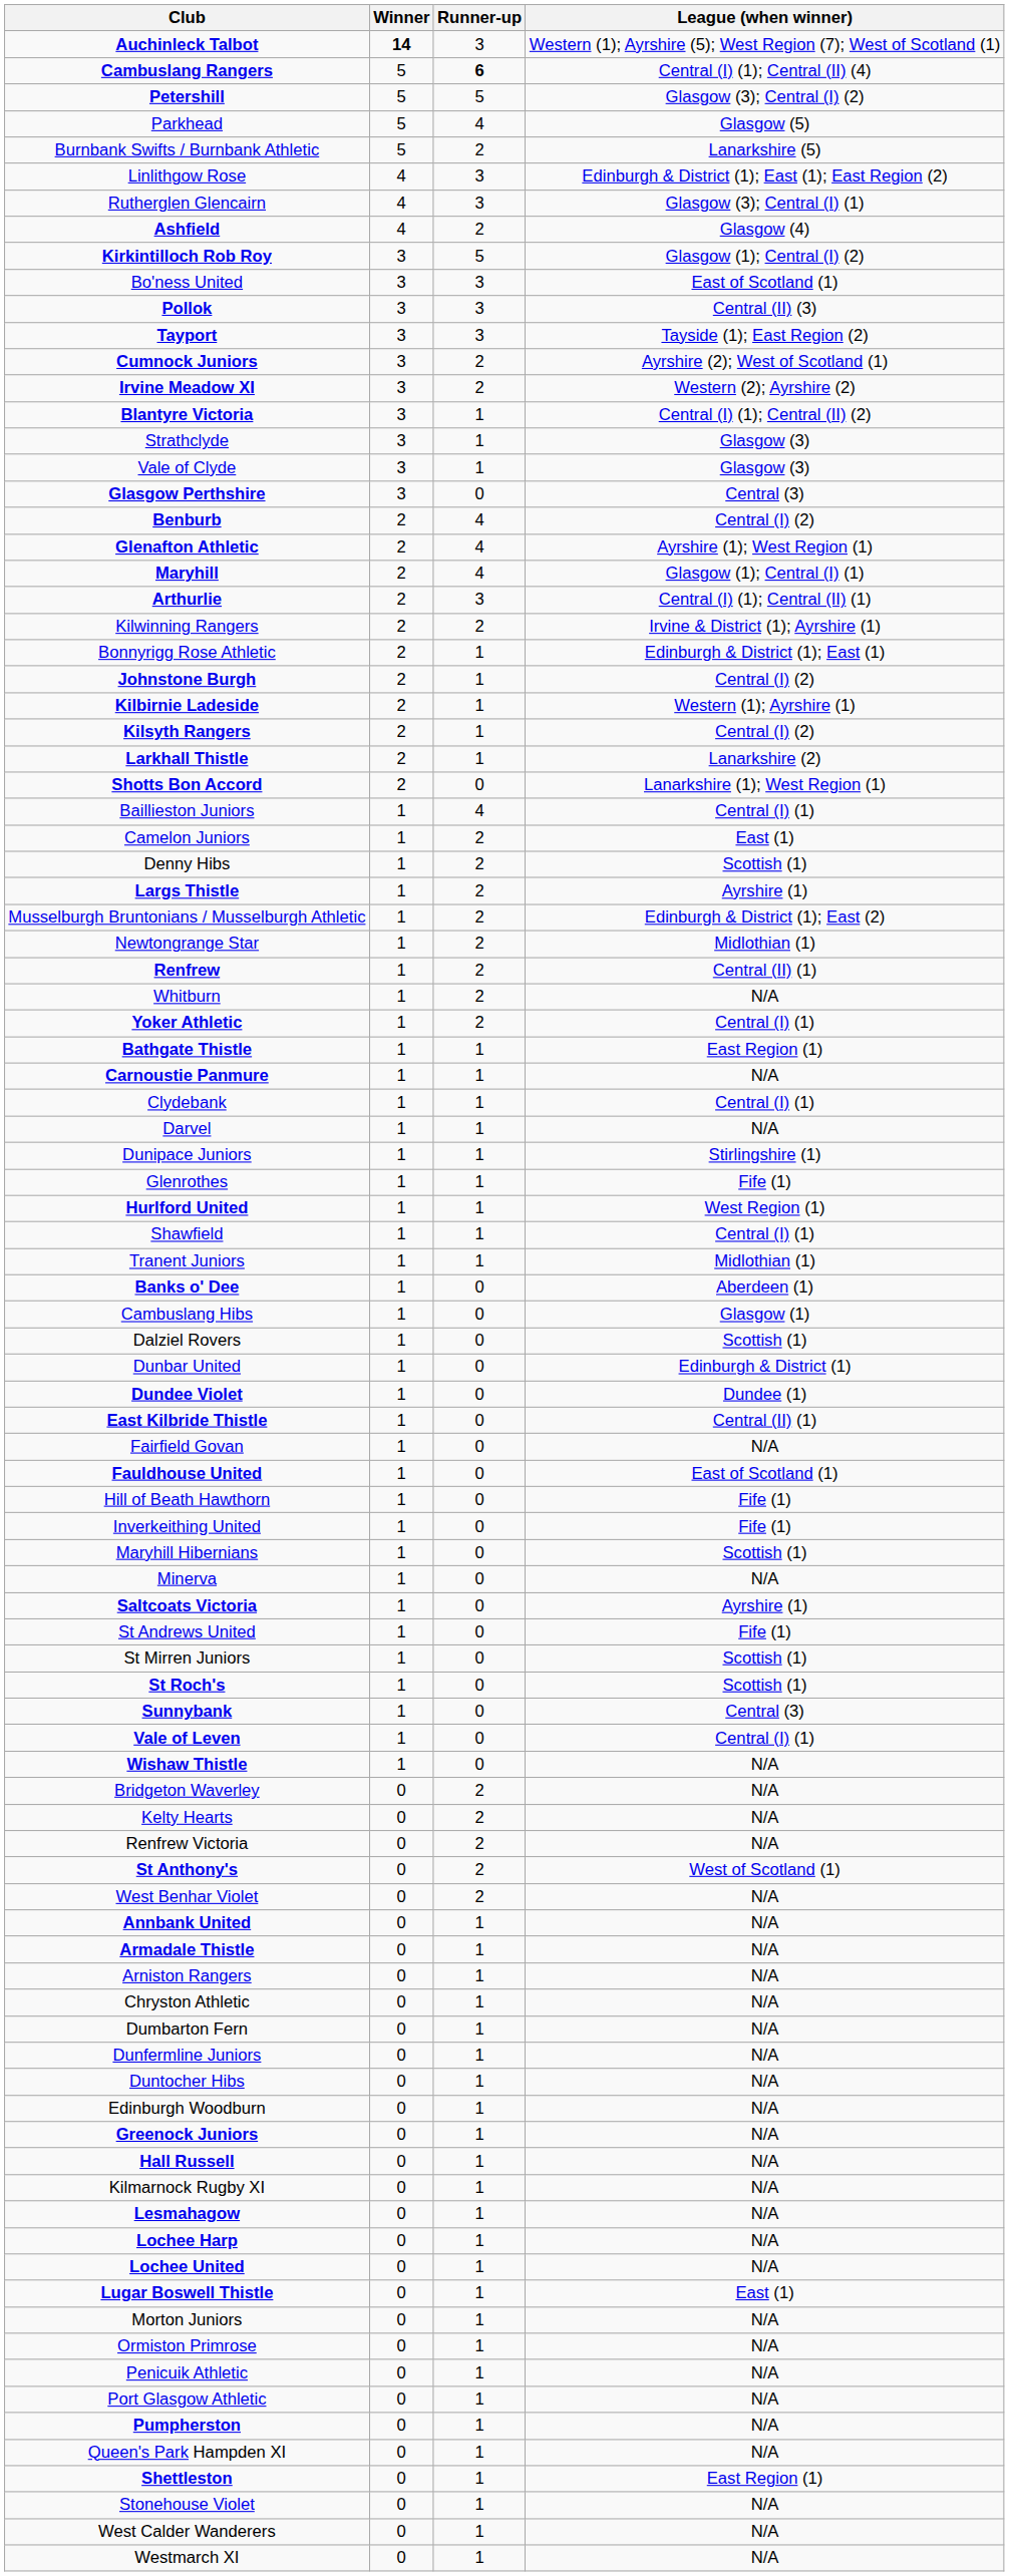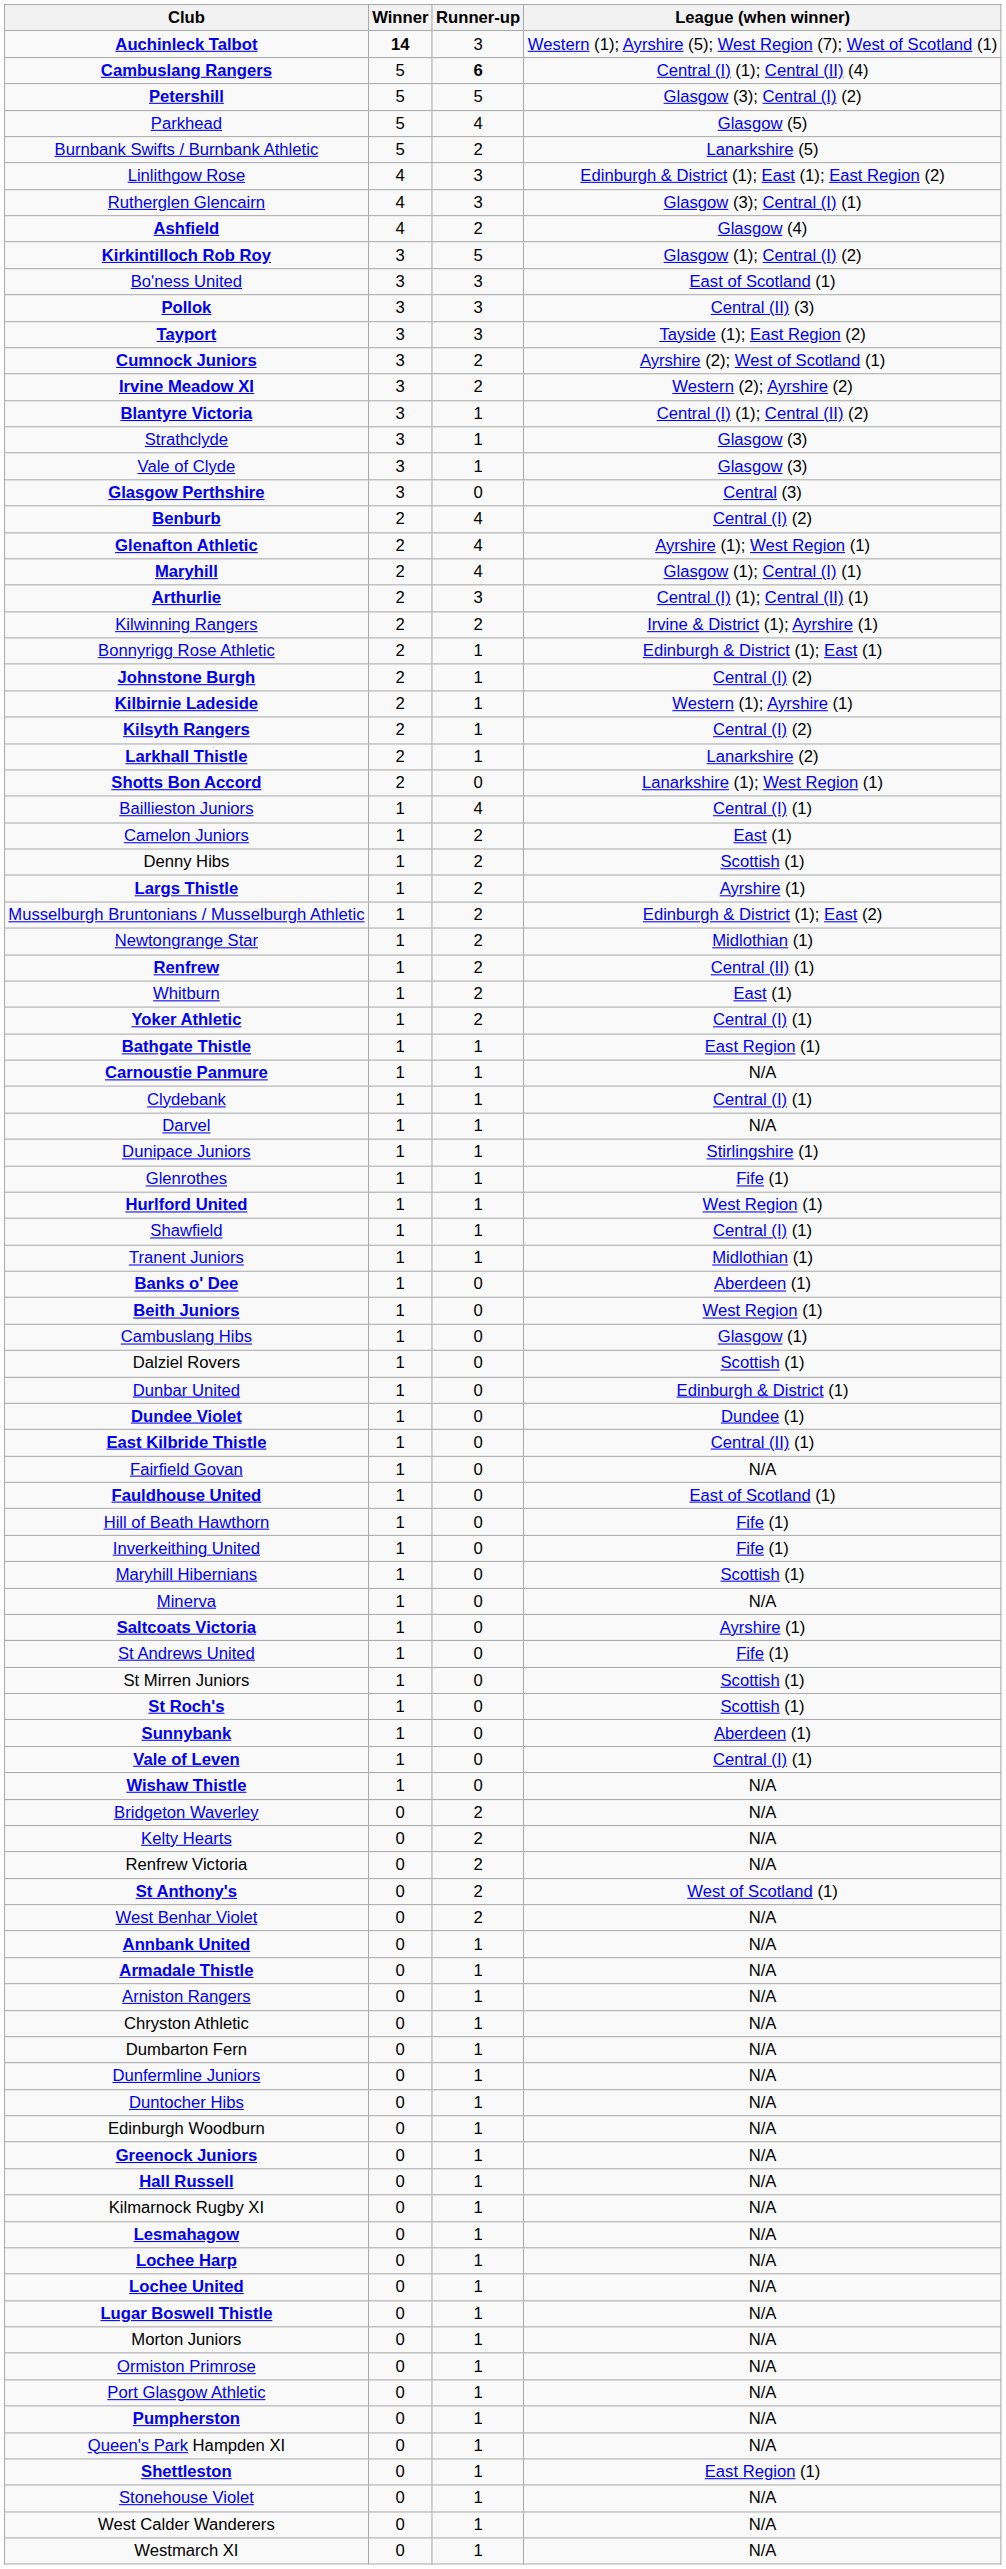 <table class="wikitable sortable" style="text-align: center;">
 <tr>
 <th>Club</th>
 <th>Winner</th>
 <th>Runner-up</th>
 <th>League (when winner)</th>
 </tr>
 <tr>
 <td><a href='#'><strong>Auchinleck Talbot</strong></a></td>
 <td><strong>14</strong></td>
 <td>3</td>
 <td><a href='#'>Western</a> (1); <a href='#'>Ayrshire</a> (5); <a href='#'>West Region</a> (7); <a href='#'>West of Scotland</a> (1)</td>
 </tr>
 <tr>
 <td><a href='#'><strong>Cambuslang Rangers</strong></a></td>
 <td>5</td>
 <td><strong>6</strong></td>
 <td><a href='#'>Central (I)</a> (1); <a href='#'>Central (II)</a> (4)</td>
 </tr>
 <tr>
 <td><a href='#'><strong>Petershill</strong></a></td>
 <td>5</td>
 <td>5</td>
 <td><a href='#'>Glasgow</a> (3); <a href='#'>Central (I)</a> (2)</td>
 </tr>
 <tr>
 <td><a href='#'>Parkhead</a></td>
 <td>5</td>
 <td>4</td>
 <td><a href='#'>Glasgow</a> (5)</td>
 </tr>
 <tr>
 <td><a href='#'>Burnbank Swifts / Burnbank Athletic</a></td>
 <td>5</td>
 <td>2</td>
 <td><a href='#'>Lanarkshire</a> (5)</td>
 </tr>
 <tr>
 <td><a href='#'>Linlithgow Rose</a></td>
 <td>4</td>
 <td>3</td>
 <td><a href='#'>Edinburgh & District</a> (1); <a href='#'>East</a> (1); <a href='#'>East Region</a> (2)</td>
 </tr>
 <tr>
 <td><a href='#'>Rutherglen Glencairn</a></td>
 <td>4</td>
 <td>3</td>
 <td><a href='#'>Glasgow</a> (3); <a href='#'>Central (I)</a> (1)</td>
 </tr>
 <tr>
 <td><a href='#'><strong>Ashfield</strong></a></td>
 <td>4</td>
 <td>2</td>
 <td><a href='#'>Glasgow</a> (4)</td>
 </tr>
 <tr>
 <td><a href='#'><strong>Kirkintilloch Rob Roy</strong></a></td>
 <td>3</td>
 <td>5</td>
 <td><a href='#'>Glasgow</a> (1); <a href='#'>Central (I)</a> (2)</td>
 </tr>
 <tr>
 <td><a href='#'>Bo'ness United</a></td>
 <td>3</td>
 <td>3</td>
 <td><a href='#'>East of Scotland</a> (1)</td>
 </tr>
 <tr>
 <td><a href='#'><strong>Pollok</strong></a></td>
 <td>3</td>
 <td>3</td>
 <td><a href='#'>Central (II)</a> (3)</td>
 </tr>
 <tr>
 <td><a href='#'><strong>Tayport</strong></a></td>
 <td>3</td>
 <td>3</td>
 <td><a href='#'>Tayside</a> (1); <a href='#'>East Region</a> (2)</td>
 </tr>
 <tr>
 <td><a href='#'><strong>Cumnock Juniors</strong></a></td>
 <td>3</td>
 <td>2</td>
 <td><a href='#'>Ayrshire</a> (2); <a href='#'>West of Scotland</a> (1)</td>
 </tr>
 <tr>
 <td><a href='#'><strong>Irvine Meadow XI</strong></a></td>
 <td>3</td>
 <td>2</td>
 <td><a href='#'>Western</a> (2); <a href='#'>Ayrshire</a> (2)</td>
 </tr>
 <tr>
 <td><a href='#'><strong>Blantyre Victoria</strong></a></td>
 <td>3</td>
 <td>1</td>
 <td><a href='#'>Central (I)</a> (1); <a href='#'>Central (II)</a> (2)</td>
 </tr>
 <tr>
 <td><a href='#'>Strathclyde</a></td>
 <td>3</td>
 <td>1</td>
 <td><a href='#'>Glasgow</a> (3)</td>
 </tr>
 <tr>
 <td><a href='#'>Vale of Clyde</a></td>
 <td>3</td>
 <td>1</td>
 <td><a href='#'>Glasgow</a> (3)</td>
 </tr>
 <tr>
 <td><a href='#'><strong>Glasgow Perthshire</strong></a></td>
 <td>3</td>
 <td>0</td>
 <td><a href='#'>Central</a> (3)</td>
 </tr>
 <tr>
 <td><a href='#'><strong>Benburb</strong></a></td>
 <td>2</td>
 <td>4</td>
 <td><a href='#'>Central (I)</a> (2)</td>
 </tr>
 <tr>
 <td><a href='#'><strong>Glenafton Athletic</strong></a></td>
 <td>2</td>
 <td>4</td>
 <td><a href='#'>Ayrshire</a> (1); <a href='#'>West Region</a> (1)</td>
 </tr>
 <tr>
 <td><a href='#'><strong>Maryhill</strong></a></td>
 <td>2</td>
 <td>4</td>
 <td><a href='#'>Glasgow</a> (1); <a href='#'>Central (I)</a> (1)</td>
 </tr>
 <tr>
 <td><a href='#'><strong>Arthurlie</strong></a></td>
 <td>2</td>
 <td>3</td>
 <td><a href='#'>Central (I)</a> (1); <a href='#'>Central (II)</a> (1)</td>
 </tr>
 <tr>
 <td><a href='#'>Kilwinning Rangers</a></td>
 <td>2</td>
 <td>2</td>
 <td><a href='#'>Irvine & District</a> (1); <a href='#'>Ayrshire</a> (1)</td>
 </tr>
 <tr>
 <td><a href='#'>Bonnyrigg Rose Athletic</a></td>
 <td>2</td>
 <td>1</td>
 <td><a href='#'>Edinburgh & District</a> (1); <a href='#'>East</a> (1)</td>
 </tr>
 <tr>
 <td><a href='#'><strong>Johnstone Burgh</strong></a></td>
 <td>2</td>
 <td>1</td>
 <td><a href='#'>Central (I)</a> (2)</td>
 </tr>
 <tr>
 <td><a href='#'><strong>Kilbirnie Ladeside</strong></a></td>
 <td>2</td>
 <td>1</td>
 <td><a href='#'>Western</a> (1); <a href='#'>Ayrshire</a> (1)</td>
 </tr>
 <tr>
 <td><a href='#'><strong>Kilsyth Rangers</strong></a></td>
 <td>2</td>
 <td>1</td>
 <td><a href='#'>Central (I)</a> (2)</td>
 </tr>
 <tr>
 <td><a href='#'><strong>Larkhall Thistle</strong></a></td>
 <td>2</td>
 <td>1</td>
 <td><a href='#'>Lanarkshire</a> (2)</td>
 </tr>
 <tr>
 <td><a href='#'><strong>Shotts Bon Accord</strong></a></td>
 <td>2</td>
 <td>0</td>
 <td><a href='#'>Lanarkshire</a> (1); <a href='#'>West Region</a> (1)</td>
 </tr>
 <tr>
 <td><a href='#'>Baillieston Juniors</a></td>
 <td>1</td>
 <td>4</td>
 <td><a href='#'>Central (I)</a> (1)</td>
 </tr>
 <tr>
 <td><a href='#'>Camelon Juniors</a></td>
 <td>1</td>
 <td>2</td>
 <td><a href='#'>East</a> (1)</td>
 </tr>
 <tr>
 <td>Denny Hibs</td>
 <td>1</td>
 <td>2</td>
 <td><a href='#'>Scottish</a> (1)</td>
 </tr>
 <tr>
 <td><a href='#'><strong>Largs Thistle</strong></a></td>
 <td>1</td>
 <td>2</td>
 <td><a href='#'>Ayrshire</a> (1)</td>
 </tr>
 <tr>
 <td><a href='#'>Musselburgh Bruntonians / Musselburgh Athletic</a></td>
 <td>1</td>
 <td>2</td>
 <td><a href='#'>Edinburgh & District</a> (1); <a href='#'>East</a> (2)</td>
 </tr>
 <tr>
 <td><a href='#'>Newtongrange Star</a></td>
 <td>1</td>
 <td>2</td>
 <td><a href='#'>Midlothian</a> (1)</td>
 </tr>
 <tr>
 <td><a href='#'><strong>Renfrew</strong></a></td>
 <td>1</td>
 <td>2</td>
 <td><a href='#'>Central (II)</a> (1)</td>
 </tr>
 <tr>
 <td><a href='#'>Whitburn</a></td>
 <td>1</td>
 <td>2</td>
-<td>N/A</td>
+<td><a href='#'>East</a> (1)</td>
 </tr>
 <tr>
 <td><a href='#'><strong>Yoker Athletic</strong></a></td>
 <td>1</td>
 <td>2</td>
 <td><a href='#'>Central (I)</a> (1)</td>
 </tr>
 <tr>
 <td><a href='#'><strong>Bathgate Thistle</strong></a></td>
 <td>1</td>
 <td>1</td>
 <td><a href='#'>East Region</a> (1)</td>
 </tr>
 <tr>
 <td><a href='#'><strong>Carnoustie Panmure</strong></a></td>
 <td>1</td>
 <td>1</td>
 <td>N/A</td>
 </tr>
 <tr>
 <td><a href='#'>Clydebank</a></td>
 <td>1</td>
 <td>1</td>
 <td><a href='#'>Central (I)</a> (1)</td>
 </tr>
 <tr>
 <td><a href='#'>Darvel</a></td>
 <td>1</td>
 <td>1</td>
 <td>N/A</td>
 </tr>
 <tr>
 <td><a href='#'>Dunipace Juniors</a></td>
 <td>1</td>
 <td>1</td>
 <td><a href='#'>Stirlingshire</a> (1)</td>
 </tr>
 <tr>
 <td><a href='#'>Glenrothes</a></td>
 <td>1</td>
 <td>1</td>
 <td><a href='#'>Fife</a> (1)</td>
 </tr>
 <tr>
 <td><a href='#'><strong>Hurlford United</strong></a></td>
 <td>1</td>
 <td>1</td>
 <td><a href='#'>West Region</a> (1)</td>
 </tr>
 <tr>
 <td><a href='#'>Shawfield</a></td>
 <td>1</td>
 <td>1</td>
 <td><a href='#'>Central (I)</a> (1)</td>
 </tr>
 <tr>
 <td><a href='#'>Tranent Juniors</a></td>
 <td>1</td>
 <td>1</td>
 <td><a href='#'>Midlothian</a> (1)</td>
 </tr>
 <tr>
 <td><a href='#'><strong>Banks o' Dee</strong></a></td>
 <td>1</td>
 <td>0</td>
 <td><a href='#'>Aberdeen</a> (1)</td>
+</tr>
+<tr>
+<td><a href='#'><strong>Beith Juniors</strong></a></td>
+<td>1</td>
+<td>0</td>
+<td><a href='#'>West Region</a> (1)</td>
 </tr>
 <tr>
 <td><a href='#'>Cambuslang Hibs</a></td>
 <td>1</td>
 <td>0</td>
 <td><a href='#'>Glasgow</a> (1)</td>
 </tr>
 <tr>
 <td>Dalziel Rovers</td>
 <td>1</td>
 <td>0</td>
 <td><a href='#'>Scottish</a> (1)</td>
 </tr>
 <tr>
 <td><a href='#'>Dunbar United</a></td>
 <td>1</td>
 <td>0</td>
 <td><a href='#'>Edinburgh & District</a> (1)</td>
 </tr>
 <tr>
 <td><a href='#'><strong>Dundee Violet</strong></a></td>
 <td>1</td>
 <td>0</td>
 <td><a href='#'>Dundee</a> (1)</td>
 </tr>
 <tr>
 <td><a href='#'><strong>East Kilbride Thistle</strong></a></td>
 <td>1</td>
 <td>0</td>
 <td><a href='#'>Central (II)</a> (1)</td>
 </tr>
 <tr>
 <td><a href='#'>Fairfield Govan</a></td>
 <td>1</td>
 <td>0</td>
 <td>N/A</td>
 </tr>
 <tr>
 <td><a href='#'><strong>Fauldhouse United</strong></a></td>
 <td>1</td>
 <td>0</td>
 <td><a href='#'>East of Scotland</a> (1)</td>
 </tr>
 <tr>
 <td><a href='#'>Hill of Beath Hawthorn</a></td>
 <td>1</td>
 <td>0</td>
 <td><a href='#'>Fife</a> (1)</td>
 </tr>
 <tr>
 <td><a href='#'>Inverkeithing United</a></td>
 <td>1</td>
 <td>0</td>
 <td><a href='#'>Fife</a> (1)</td>
 </tr>
 <tr>
 <td><a href='#'>Maryhill Hibernians</a></td>
 <td>1</td>
 <td>0</td>
 <td><a href='#'>Scottish</a> (1)</td>
 </tr>
 <tr>
 <td><a href='#'>Minerva</a></td>
 <td>1</td>
 <td>0</td>
 <td>N/A</td>
 </tr>
 <tr>
 <td><a href='#'><strong>Saltcoats Victoria</strong></a></td>
 <td>1</td>
 <td>0</td>
 <td><a href='#'>Ayrshire</a> (1)</td>
 </tr>
 <tr>
 <td><a href='#'>St Andrews United</a></td>
 <td>1</td>
 <td>0</td>
 <td><a href='#'>Fife</a> (1)</td>
 </tr>
 <tr>
 <td>St Mirren Juniors</td>
 <td>1</td>
 <td>0</td>
 <td><a href='#'>Scottish</a> (1)</td>
 </tr>
 <tr>
 <td><a href='#'><strong>St Roch's</strong></a></td>
 <td>1</td>
 <td>0</td>
 <td><a href='#'>Scottish</a> (1)</td>
 </tr>
 <tr>
 <td><a href='#'><strong>Sunnybank</strong></a></td>
 <td>1</td>
 <td>0</td>
-<td><a href='#'>Central</a> (3)</td>
+<td><a href='#'>Aberdeen</a> (1)</td>
 </tr>
 <tr>
 <td><a href='#'><strong>Vale of Leven</strong></a></td>
 <td>1</td>
 <td>0</td>
 <td><a href='#'>Central (I)</a> (1)</td>
 </tr>
 <tr>
 <td><a href='#'><strong>Wishaw Thistle</strong></a></td>
 <td>1</td>
 <td>0</td>
 <td>N/A</td>
 </tr>
 <tr>
 <td><a href='#'>Bridgeton Waverley</a></td>
 <td>0</td>
 <td>2</td>
 <td>N/A</td>
 </tr>
 <tr>
 <td><a href='#'>Kelty Hearts</a></td>
 <td>0</td>
 <td>2</td>
 <td>N/A</td>
 </tr>
 <tr>
 <td>Renfrew Victoria</td>
 <td>0</td>
 <td>2</td>
 <td>N/A</td>
 </tr>
 <tr>
 <td><a href='#'><strong>St Anthony's</strong></a></td>
 <td>0</td>
 <td>2</td>
 <td><a href='#'>West of Scotland</a> (1)</td>
 </tr>
 <tr>
 <td><a href='#'>West Benhar Violet</a></td>
 <td>0</td>
 <td>2</td>
 <td>N/A</td>
 </tr>
 <tr>
 <td><a href='#'><strong>Annbank United</strong></a></td>
 <td>0</td>
 <td>1</td>
 <td>N/A</td>
 </tr>
 <tr>
 <td><a href='#'><strong>Armadale Thistle</strong></a></td>
 <td>0</td>
 <td>1</td>
 <td>N/A</td>
 </tr>
 <tr>
 <td><a href='#'>Arniston Rangers</a></td>
 <td>0</td>
 <td>1</td>
 <td>N/A</td>
 </tr>
 <tr>
 <td>Chryston Athletic</td>
 <td>0</td>
 <td>1</td>
 <td>N/A</td>
 </tr>
 <tr>
 <td>Dumbarton Fern</td>
 <td>0</td>
 <td>1</td>
 <td>N/A</td>
 </tr>
 <tr>
 <td><a href='#'>Dunfermline Juniors</a></td>
 <td>0</td>
 <td>1</td>
 <td>N/A</td>
 </tr>
 <tr>
 <td><a href='#'>Duntocher Hibs</a></td>
 <td>0</td>
 <td>1</td>
 <td>N/A</td>
 </tr>
 <tr>
 <td>Edinburgh Woodburn</td>
 <td>0</td>
 <td>1</td>
 <td>N/A</td>
 </tr>
 <tr>
 <td><a href='#'><strong>Greenock Juniors</strong></a></td>
 <td>0</td>
 <td>1</td>
 <td>N/A</td>
 </tr>
 <tr>
 <td><a href='#'><strong>Hall Russell</strong></a></td>
 <td>0</td>
 <td>1</td>
 <td>N/A</td>
 </tr>
 <tr>
 <td>Kilmarnock Rugby XI</td>
 <td>0</td>
 <td>1</td>
 <td>N/A</td>
 </tr>
 <tr>
 <td><a href='#'><strong>Lesmahagow</strong></a></td>
 <td>0</td>
 <td>1</td>
 <td>N/A</td>
 </tr>
 <tr>
 <td><a href='#'><strong>Lochee Harp</strong></a></td>
 <td>0</td>
 <td>1</td>
 <td>N/A</td>
 </tr>
 <tr>
 <td><a href='#'><strong>Lochee United</strong></a></td>
 <td>0</td>
 <td>1</td>
 <td>N/A</td>
 </tr>
 <tr>
 <td><a href='#'><strong>Lugar Boswell Thistle</strong></a></td>
 <td>0</td>
 <td>1</td>
-<td><a href='#'>East</a> (1)</td>
+<td>N/A</td>
 </tr>
 <tr>
 <td>Morton Juniors</td>
 <td>0</td>
 <td>1</td>
 <td>N/A</td>
 </tr>
 <tr>
 <td><a href='#'>Ormiston Primrose</a></td>
-<td>0</td>
-<td>1</td>
-<td>N/A</td>
-</tr>
-<tr>
-<td><a href='#'>Penicuik Athletic</a></td>
 <td>0</td>
 <td>1</td>
 <td>N/A</td>
 </tr>
 <tr>
 <td><a href='#'>Port Glasgow Athletic</a></td>
 <td>0</td>
 <td>1</td>
 <td>N/A</td>
 </tr>
 <tr>
 <td><a href='#'><strong>Pumpherston</strong></a></td>
 <td>0</td>
 <td>1</td>
 <td>N/A</td>
 </tr>
 <tr>
 <td><a href='#'>Queen's Park</a> Hampden XI</td>
 <td>0</td>
 <td>1</td>
 <td>N/A</td>
 </tr>
 <tr>
 <td><a href='#'><strong>Shettleston</strong></a></td>
 <td>0</td>
 <td>1</td>
 <td><a href='#'>East Region</a> (1)</td>
 </tr>
 <tr>
 <td><a href='#'>Stonehouse Violet</a></td>
 <td>0</td>
 <td>1</td>
 <td>N/A</td>
 </tr>
 <tr>
 <td>West Calder Wanderers</td>
 <td>0</td>
 <td>1</td>
 <td>N/A</td>
 </tr>
 <tr>
 <td>Westmarch XI</td>
 <td>0</td>
 <td>1</td>
 <td>N/A</td>
 </tr>
 </table>
